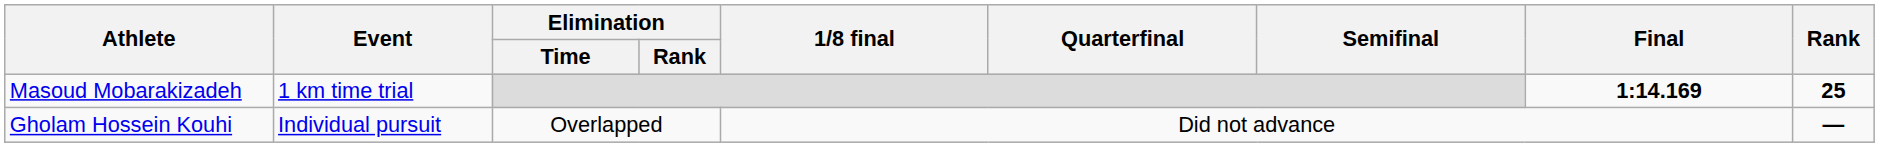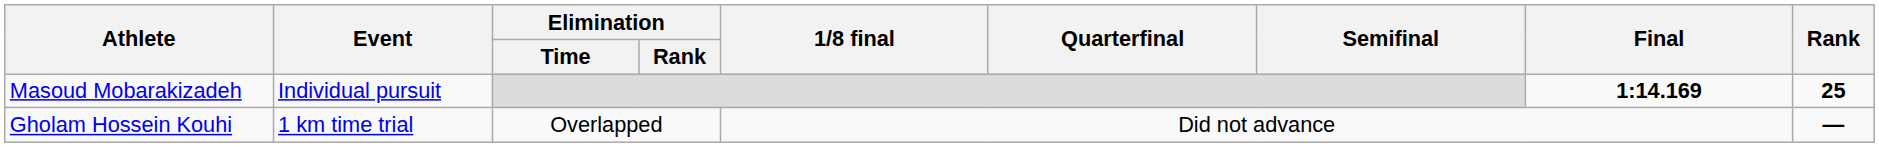 <table class="wikitable" width="98%" style="text-align:center; font-size:90%">
 <tr>
 <th rowspan="2" width="11%">Athlete</th>
 <th rowspan="2" width="9%">Event</th>
 <th colspan="2">Elimination</th>
 <th rowspan="2" width="11%">1/8 final</th>
 <th rowspan="2" width="11%">Quarterfinal</th>
 <th rowspan="2" width="11%">Semifinal</th>
 <th rowspan="2" width="11%">Final</th>
 <th rowspan="2" width="3%">Rank</th>
 </tr>
 <tr>
 <th width="6%">Time</th>
 <th width="3%">Rank</th>
 </tr>
 <tr>
 <td align="left"><a href='#'>Masoud Mobarakizadeh</a></td>
-<td align="left"><a href='#'>1 km time trial</a></td>
+<td align="left"><a href='#'>Individual pursuit</a></td>
 <td colspan=5 bgcolor=#DCDCDC></td>
 <td><strong>1:14.169</strong></td>
 <td><strong>25</strong></td>
 </tr>
 <tr>
 <td align="left"><a href='#'>Gholam Hossein Kouhi</a></td>
-<td align="left"><a href='#'>Individual pursuit</a></td>
+<td align="left"><a href='#'>1 km time trial</a></td>
 <td colspan=2>Overlapped</td>
 <td colspan=4>Did not advance</td>
 <td><strong>—</strong></td>
 </tr>
 </table>
